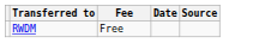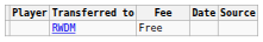 <table class="wikitable plainrowheaders sortable">
 <tr>
 <th></th>
+<th scope="col">Player</th>
 <th>Transferred to</th>
 <th style="width: 65px;">Fee</th>
 <th scope="col">Date</th>
 <th scope="col">Source</th>
 </tr>
 <tr>
 <td align="center"></td>
+<td></td>
 <td> <a href='#'>RWDM</a></td>
 <td>Free</td>
 <td></td>
 <td></td>
 </tr>
 </table>
